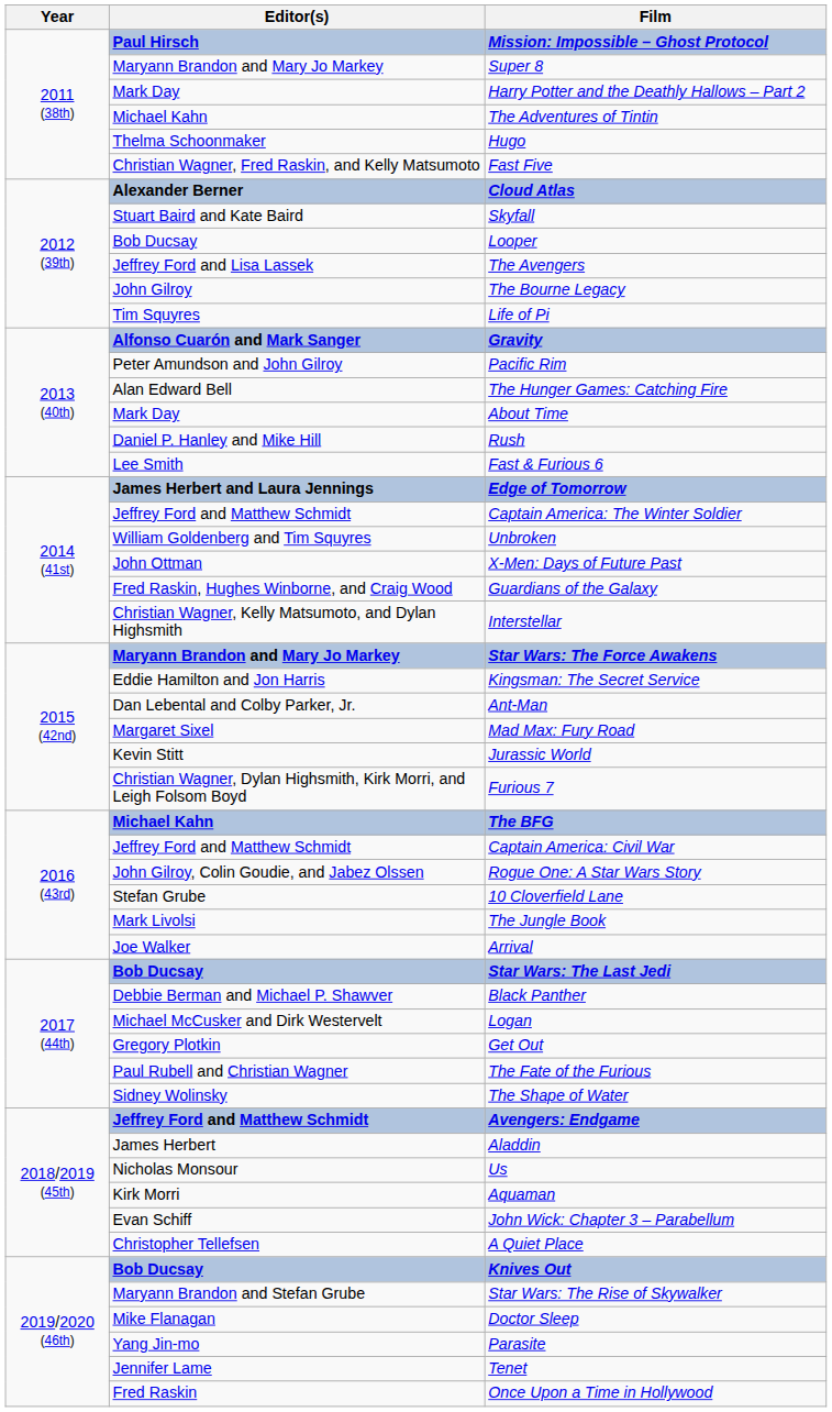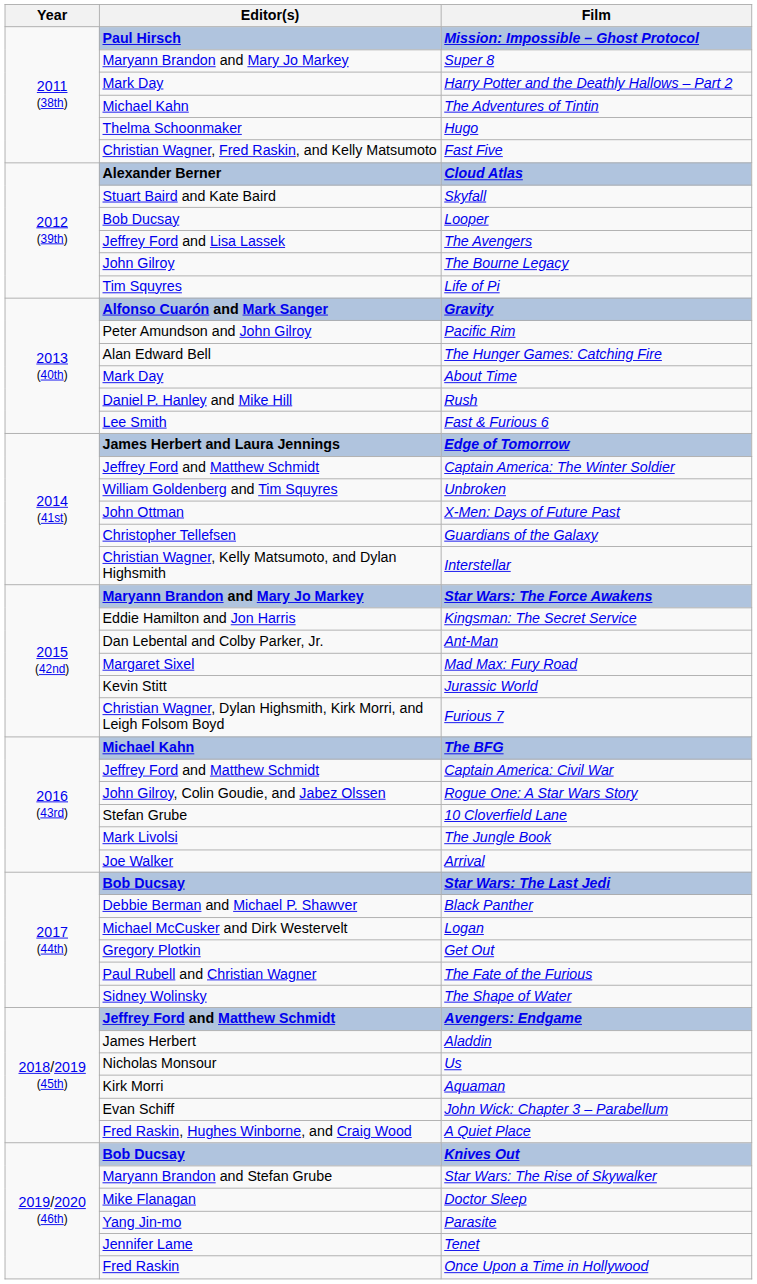 <table class="wikitable" style="width:95%; margin:auto;">
 <tr>
 <th style="width:7%;">Year</th>
 <th style="width:33%;">Editor(s)</th>
 <th style="width:30%;">Film</th>
 </tr>
 <tr>
 <td rowspan="6" style="text-align:center"><a href='#'>2011</a><br><small>(<a href='#'>38th</a>)</small><br></td>
 <td style="background:#B0C4DE;"><strong><a href='#'>Paul Hirsch</a></strong></td>
 <td style="background:#B0C4DE;"><strong><em><a href='#'>Mission: Impossible – Ghost Protocol</a></em></strong></td>
 </tr>
 <tr>
 <td><a href='#'>Maryann Brandon</a> and <a href='#'>Mary Jo Markey</a></td>
 <td><em><a href='#'>Super 8</a></em></td>
 </tr>
 <tr>
 <td><a href='#'>Mark Day</a></td>
 <td><em><a href='#'>Harry Potter and the Deathly Hallows – Part 2</a></em></td>
 </tr>
 <tr>
 <td><a href='#'>Michael Kahn</a></td>
 <td><em><a href='#'>The Adventures of Tintin</a></em></td>
 </tr>
 <tr>
 <td><a href='#'>Thelma Schoonmaker</a></td>
 <td><em><a href='#'>Hugo</a></em></td>
 </tr>
 <tr>
 <td><a href='#'>Christian Wagner</a>, <a href='#'>Fred Raskin</a>, and Kelly Matsumoto</td>
 <td><em><a href='#'>Fast Five</a></em></td>
 </tr>
 <tr>
 <td rowspan="6" style="text-align:center"><a href='#'>2012</a><br><small>(<a href='#'>39th</a>)</small><br></td>
 <td style="background:#B0C4DE;"><strong>Alexander Berner</strong></td>
 <td style="background:#B0C4DE;"><strong><em><a href='#'>Cloud Atlas</a></em></strong></td>
 </tr>
 <tr>
 <td><a href='#'>Stuart Baird</a> and Kate Baird</td>
 <td><em><a href='#'>Skyfall</a></em></td>
 </tr>
 <tr>
 <td><a href='#'>Bob Ducsay</a></td>
 <td><em><a href='#'>Looper</a></em></td>
 </tr>
 <tr>
 <td><a href='#'>Jeffrey Ford</a> and <a href='#'>Lisa Lassek</a></td>
 <td><em><a href='#'>The Avengers</a></em></td>
 </tr>
 <tr>
 <td><a href='#'>John Gilroy</a></td>
 <td><em><a href='#'>The Bourne Legacy</a></em></td>
 </tr>
 <tr>
 <td><a href='#'>Tim Squyres</a></td>
 <td><em><a href='#'>Life of Pi</a></em></td>
 </tr>
 <tr>
 <td rowspan="6" style="text-align:center"><a href='#'>2013</a><br><small>(<a href='#'>40th</a>)</small><br></td>
 <td style="background:#B0C4DE;"><strong><a href='#'>Alfonso Cuarón</a> and <a href='#'>Mark Sanger</a></strong></td>
 <td style="background:#B0C4DE;"><strong><em><a href='#'>Gravity</a></em></strong></td>
 </tr>
 <tr>
 <td>Peter Amundson and <a href='#'>John Gilroy</a></td>
 <td><em><a href='#'>Pacific Rim</a></em></td>
 </tr>
 <tr>
 <td>Alan Edward Bell</td>
 <td><em><a href='#'>The Hunger Games: Catching Fire</a></em></td>
 </tr>
 <tr>
 <td><a href='#'>Mark Day</a></td>
 <td><em><a href='#'>About Time</a></em></td>
 </tr>
 <tr>
 <td><a href='#'>Daniel P. Hanley</a> and <a href='#'>Mike Hill</a></td>
 <td><em><a href='#'>Rush</a></em></td>
 </tr>
 <tr>
 <td><a href='#'>Lee Smith</a></td>
 <td><em><a href='#'>Fast & Furious 6</a></em></td>
 </tr>
 <tr>
 <td rowspan="6" style="text-align:center"><a href='#'>2014</a><br><small>(<a href='#'>41st</a>)</small><br></td>
 <td style="background:#B0C4DE;"><strong>James Herbert and Laura Jennings</strong></td>
 <td style="background:#B0C4DE;"><strong><em><a href='#'>Edge of Tomorrow</a></em></strong></td>
 </tr>
 <tr>
 <td><a href='#'>Jeffrey Ford</a> and <a href='#'>Matthew Schmidt</a></td>
 <td><em><a href='#'>Captain America: The Winter Soldier</a></em></td>
 </tr>
 <tr>
 <td><a href='#'>William Goldenberg</a> and <a href='#'>Tim Squyres</a></td>
 <td><em><a href='#'>Unbroken</a></em></td>
 </tr>
 <tr>
 <td><a href='#'>John Ottman</a></td>
 <td><em><a href='#'>X-Men: Days of Future Past</a></em></td>
 </tr>
 <tr>
-<td><a href='#'>Fred Raskin</a>, <a href='#'>Hughes Winborne</a>, and <a href='#'>Craig Wood</a></td>
+<td><a href='#'>Christopher Tellefsen</a></td>
 <td><em><a href='#'>Guardians of the Galaxy</a></em></td>
 </tr>
 <tr>
 <td><a href='#'>Christian Wagner</a>, Kelly Matsumoto, and Dylan Highsmith</td>
 <td><em><a href='#'>Interstellar</a></em></td>
 </tr>
 <tr>
 <td rowspan="6" style="text-align:center"><a href='#'>2015</a><br><small>(<a href='#'>42nd</a>)</small><br></td>
 <td style="background:#B0C4DE;"><strong><a href='#'>Maryann Brandon</a> and <a href='#'>Mary Jo Markey</a></strong></td>
 <td style="background:#B0C4DE;"><strong><em><a href='#'>Star Wars: The Force Awakens</a></em></strong></td>
 </tr>
 <tr>
 <td>Eddie Hamilton and <a href='#'>Jon Harris</a></td>
 <td><em><a href='#'>Kingsman: The Secret Service</a></em></td>
 </tr>
 <tr>
 <td>Dan Lebental and Colby Parker, Jr.</td>
 <td><em><a href='#'>Ant-Man</a></em></td>
 </tr>
 <tr>
 <td><a href='#'>Margaret Sixel</a></td>
 <td><em><a href='#'>Mad Max: Fury Road</a></em></td>
 </tr>
 <tr>
 <td>Kevin Stitt</td>
 <td><em><a href='#'>Jurassic World</a></em></td>
 </tr>
 <tr>
 <td><a href='#'>Christian Wagner</a>, Dylan Highsmith, Kirk Morri, and Leigh Folsom Boyd</td>
 <td><em><a href='#'>Furious 7</a></em></td>
 </tr>
 <tr>
 <td rowspan="6" style="text-align:center"><a href='#'>2016</a><br><small>(<a href='#'>43rd</a>)</small><br></td>
 <td style="background:#B0C4DE;"><strong><a href='#'>Michael Kahn</a></strong></td>
 <td style="background:#B0C4DE;"><strong><em><a href='#'>The BFG</a></em></strong></td>
 </tr>
 <tr>
 <td><a href='#'>Jeffrey Ford</a> and <a href='#'>Matthew Schmidt</a></td>
 <td><em><a href='#'>Captain America: Civil War</a></em></td>
 </tr>
 <tr>
 <td><a href='#'>John Gilroy</a>, Colin Goudie, and <a href='#'>Jabez Olssen</a></td>
 <td><em><a href='#'>Rogue One: A Star Wars Story</a></em></td>
 </tr>
 <tr>
 <td>Stefan Grube</td>
 <td><em><a href='#'>10 Cloverfield Lane</a></em></td>
 </tr>
 <tr>
 <td><a href='#'>Mark Livolsi</a></td>
 <td><em><a href='#'>The Jungle Book</a></em></td>
 </tr>
 <tr>
 <td><a href='#'>Joe Walker</a></td>
 <td><em><a href='#'>Arrival</a></em></td>
 </tr>
 <tr>
 <td rowspan="6" style="text-align:center"><a href='#'>2017</a><br><small>(<a href='#'>44th</a>)</small><br></td>
 <td style="background:#B0C4DE;"><strong><a href='#'>Bob Ducsay</a></strong></td>
 <td style="background:#B0C4DE;"><strong><em><a href='#'>Star Wars: The Last Jedi</a></em></strong></td>
 </tr>
 <tr>
 <td><a href='#'>Debbie Berman</a> and <a href='#'>Michael P. Shawver</a></td>
 <td><em><a href='#'>Black Panther</a></em></td>
 </tr>
 <tr>
 <td><a href='#'>Michael McCusker</a> and Dirk Westervelt</td>
 <td><em><a href='#'>Logan</a></em></td>
 </tr>
 <tr>
 <td><a href='#'>Gregory Plotkin</a></td>
 <td><em><a href='#'>Get Out</a></em></td>
 </tr>
 <tr>
 <td><a href='#'>Paul Rubell</a> and <a href='#'>Christian Wagner</a></td>
 <td><em><a href='#'>The Fate of the Furious</a></em></td>
 </tr>
 <tr>
 <td><a href='#'>Sidney Wolinsky</a></td>
 <td><em><a href='#'>The Shape of Water</a></em></td>
 </tr>
 <tr>
 <td rowspan="6" style="text-align:center"><a href='#'>2018</a>/<a href='#'>2019</a><br><small>(<a href='#'>45th</a>)</small><br></td>
 <td style="background:#B0C4DE;"><strong><a href='#'>Jeffrey Ford</a> and <a href='#'>Matthew Schmidt</a></strong></td>
 <td style="background:#B0C4DE;"><strong><em><a href='#'>Avengers: Endgame</a></em></strong></td>
 </tr>
 <tr>
 <td>James Herbert</td>
 <td><em><a href='#'>Aladdin</a></em></td>
 </tr>
 <tr>
 <td>Nicholas Monsour</td>
 <td><em><a href='#'>Us</a></em></td>
 </tr>
 <tr>
 <td>Kirk Morri</td>
 <td><em><a href='#'>Aquaman</a></em></td>
 </tr>
 <tr>
 <td>Evan Schiff</td>
 <td><em><a href='#'>John Wick: Chapter 3 – Parabellum</a></em></td>
 </tr>
 <tr>
-<td><a href='#'>Christopher Tellefsen</a></td>
+<td><a href='#'>Fred Raskin</a>, <a href='#'>Hughes Winborne</a>, and <a href='#'>Craig Wood</a></td>
 <td><em><a href='#'>A Quiet Place</a></em></td>
 </tr>
 <tr>
 <td rowspan="7" style="text-align:center"><a href='#'>2019</a>/<a href='#'>2020</a><br><small>(<a href='#'>46th</a>)</small><br></td>
 <td style="background:#B0C4DE;"><strong><a href='#'>Bob Ducsay</a></strong></td>
 <td style="background:#B0C4DE;"><strong><em><a href='#'>Knives Out</a></em></strong></td>
 </tr>
 <tr>
 <td><a href='#'>Maryann Brandon</a> and Stefan Grube</td>
 <td><em><a href='#'>Star Wars: The Rise of Skywalker</a></em></td>
 </tr>
 <tr>
 <td><a href='#'>Mike Flanagan</a></td>
 <td><em><a href='#'>Doctor Sleep</a></em></td>
 </tr>
 <tr>
 <td><a href='#'>Yang Jin-mo</a></td>
 <td><em><a href='#'>Parasite</a></em></td>
 </tr>
 <tr>
 <td><a href='#'>Jennifer Lame</a></td>
 <td><em><a href='#'>Tenet</a></em></td>
 </tr>
 <tr>
 <td><a href='#'>Fred Raskin</a></td>
 <td><em><a href='#'>Once Upon a Time in Hollywood</a></em></td>
 </tr>
 </table>
